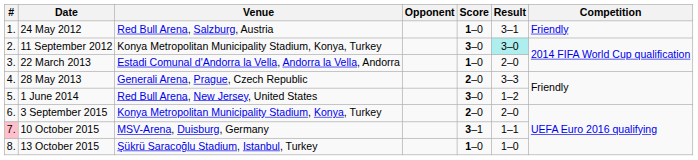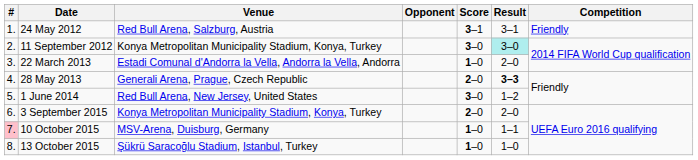 <table class="wikitable">
 <tr>
 <th>#</th>
 <th>Date</th>
 <th>Venue</th>
 <th>Opponent</th>
 <th>Score</th>
 <th>Result</th>
 <th>Competition</th>
 </tr>
 <tr>
 <td>1.</td>
 <td>24 May 2012</td>
 <td><a href='#'>Red Bull Arena</a>, <a href='#'>Salzburg</a>, Austria</td>
 <td></td>
-<td align=center><strong>1</strong>–0</td>
+<td align=center><strong>3</strong>–1</td>
 <td align=center>3–1</td>
 <td><a href='#'>Friendly</a></td>
 </tr>
 <tr>
 <td>2.</td>
 <td>11 September 2012</td>
 <td>Konya Metropolitan Municipality Stadium, Konya, Turkey</td>
 <td></td>
 <td align=center><strong>3</strong>–0</td>
 <td align=center style="background: paleturquoise;">3–0</td>
 <td rowspan=2><a href='#'>2014 FIFA World Cup qualification</a></td>
 </tr>
 <tr>
 <td>3.</td>
 <td>22 March 2013</td>
 <td><a href='#'>Estadi Comunal d'Andorra la Vella</a>, <a href='#'>Andorra la Vella</a>, Andorra</td>
 <td></td>
 <td align=center><strong>1</strong>–0</td>
 <td align=center>2–0</td>
 </tr>
 <tr>
 <td>4.</td>
 <td>28 May 2013</td>
 <td><a href='#'>Generali Arena</a>, <a href='#'>Prague</a>, Czech Republic</td>
 <td></td>
 <td align=center><strong>2</strong>–0</td>
-<td align=center>3–3</td>
+<td align=center><strong>3–3</strong></td>
 <td rowspan=2>Friendly</td>
 </tr>
 <tr>
 <td>5.</td>
 <td>1 June 2014</td>
 <td><a href='#'>Red Bull Arena</a>, <a href='#'>New Jersey</a>, United States</td>
 <td></td>
 <td align=center><strong>3</strong>–0</td>
 <td align=center>1–2</td>
 </tr>
 <tr>
 <td>6.</td>
 <td>3 September 2015</td>
 <td><a href='#'>Konya Metropolitan Municipality Stadium</a>, <a href='#'>Konya</a>, Turkey</td>
 <td></td>
 <td align=center><strong>2</strong>–0</td>
 <td align=center>2–0</td>
 <td rowspan=3><a href='#'>UEFA Euro 2016 qualifying</a></td>
 </tr>
 <tr>
 <td style="background: pink;">7.</td>
 <td>10 October 2015</td>
 <td><a href='#'>MSV-Arena</a>, <a href='#'>Duisburg</a>, Germany</td>
 <td></td>
-<td align=center><strong>3</strong>–1</td>
+<td align=center><strong>1</strong>–0</td>
 <td align=center>1–1</td>
 </tr>
 <tr>
 <td>8.</td>
 <td>13 October 2015</td>
 <td><a href='#'>Şükrü Saracoğlu Stadium</a>, <a href='#'>Istanbul</a>, Turkey</td>
 <td></td>
 <td align=center><strong>1</strong>–0</td>
 <td align=center>1–0</td>
 </tr>
 </table>
